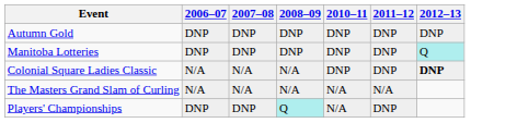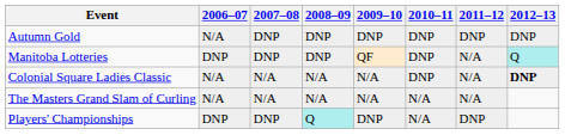 <table class="wikitable">
 <tr>
 <th>Event</th>
 <th><a href='#'>2006–07</a></th>
 <th><a href='#'>2007–08</a></th>
 <th><a href='#'>2008–09</a></th>
+<th><a href='#'>2009–10</a></th>
 <th><a href='#'>2010–11</a></th>
 <th><a href='#'>2011–12</a></th>
 <th><a href='#'>2012–13</a></th>
 </tr>
 <tr>
 <td><a href='#'>Autumn Gold</a></td>
+<td style="background:#EFEFEF;">N/A</td>
 <td style="background:#EFEFEF;">DNP</td>
 <td style="background:#EFEFEF;">DNP</td>
 <td style="background:#EFEFEF;">DNP</td>
 <td style="background:#EFEFEF;">DNP</td>
 <td style="background:#EFEFEF;">DNP</td>
 <td style="background:#EFEFEF;">DNP</td>
 </tr>
 <tr>
 <td><a href='#'>Manitoba Lotteries</a></td>
 <td style="background:#EFEFEF;">DNP</td>
 <td style="background:#EFEFEF;">DNP</td>
 <td style="background:#EFEFEF;">DNP</td>
+<td style="background:#ffebcd;">QF</td>
 <td style="background:#EFEFEF;">DNP</td>
-<td style="background:#EFEFEF;">DNP</td>
+<td style="background:#EFEFEF;">N/A</td>
 <td style="background:#afeeee;">Q</td>
 </tr>
 <tr>
 <td><a href='#'>Colonial Square Ladies Classic</a></td>
 <td style="background:#EFEFEF;">N/A</td>
 <td style="background:#EFEFEF;">N/A</td>
 <td style="background:#EFEFEF;">N/A</td>
+<td style="background:#EFEFEF;">N/A</td>
 <td style="background:#EFEFEF;">DNP</td>
-<td style="background:#EFEFEF;">DNP</td>
+<td style="background:#EFEFEF;">N/A</td>
 <td style="background:#EFEFEF;"><strong>DNP</strong></td>
 </tr>
 <tr>
 <td><a href='#'>The Masters Grand Slam of Curling</a></td>
+<td style="background:#EFEFEF;">N/A</td>
 <td style="background:#EFEFEF;">N/A</td>
 <td style="background:#EFEFEF;">N/A</td>
 <td style="background:#EFEFEF;">N/A</td>
 <td style="background:#EFEFEF;">N/A</td>
 <td style="background:#EFEFEF;">N/A</td>
 <td></td>
 </tr>
 <tr>
 <td><a href='#'>Players' Championships</a></td>
 <td style="background:#EFEFEF;">DNP</td>
 <td style="background:#EFEFEF;">DNP</td>
 <td style="background:#afeeee;">Q</td>
+<td style="background:#EFEFEF;">DNP</td>
 <td style="background:#EFEFEF;">N/A</td>
 <td style="background:#EFEFEF;">DNP</td>
 <td></td>
 </tr>
 </table>
